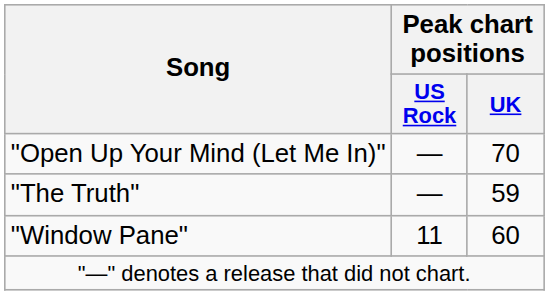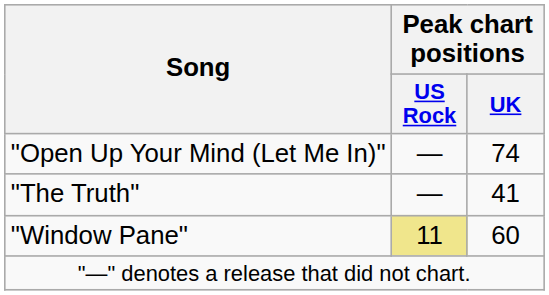 <table class="wikitable">
 <tr>
 <th rowspan="2">Song</th>
 <th colspan="2">Peak chart positions</th>
 </tr>
 <tr>
 <th style="width:3em;font-size:85%"><a href='#'>US<br>Rock</a><br></th>
 <th style="width:3em;font-size:85%"><a href='#'>UK</a><br></th>
 </tr>
 <tr>
 <td>"Open Up Your Mind (Let Me In)"</td>
 <td style="text-align:center;">—</td>
-<td style="text-align:center;">70</td>
+<td style="text-align:center;">74</td>
 </tr>
 <tr>
 <td>"The Truth"</td>
 <td style="text-align:center;">—</td>
-<td style="text-align:center;">59</td>
+<td style="text-align:center;">41</td>
 </tr>
 <tr>
 <td>"Window Pane"</td>
-<td style="text-align:center;">11</td>
+<td style="background: khaki; text-align:center;">11</td>
 <td style="text-align:center;">60</td>
 </tr>
 <tr>
 <td colspan="5" style="text-align:center; font-size:85%;">"—" denotes a release that did not chart.</td>
 </tr>
 </table>
